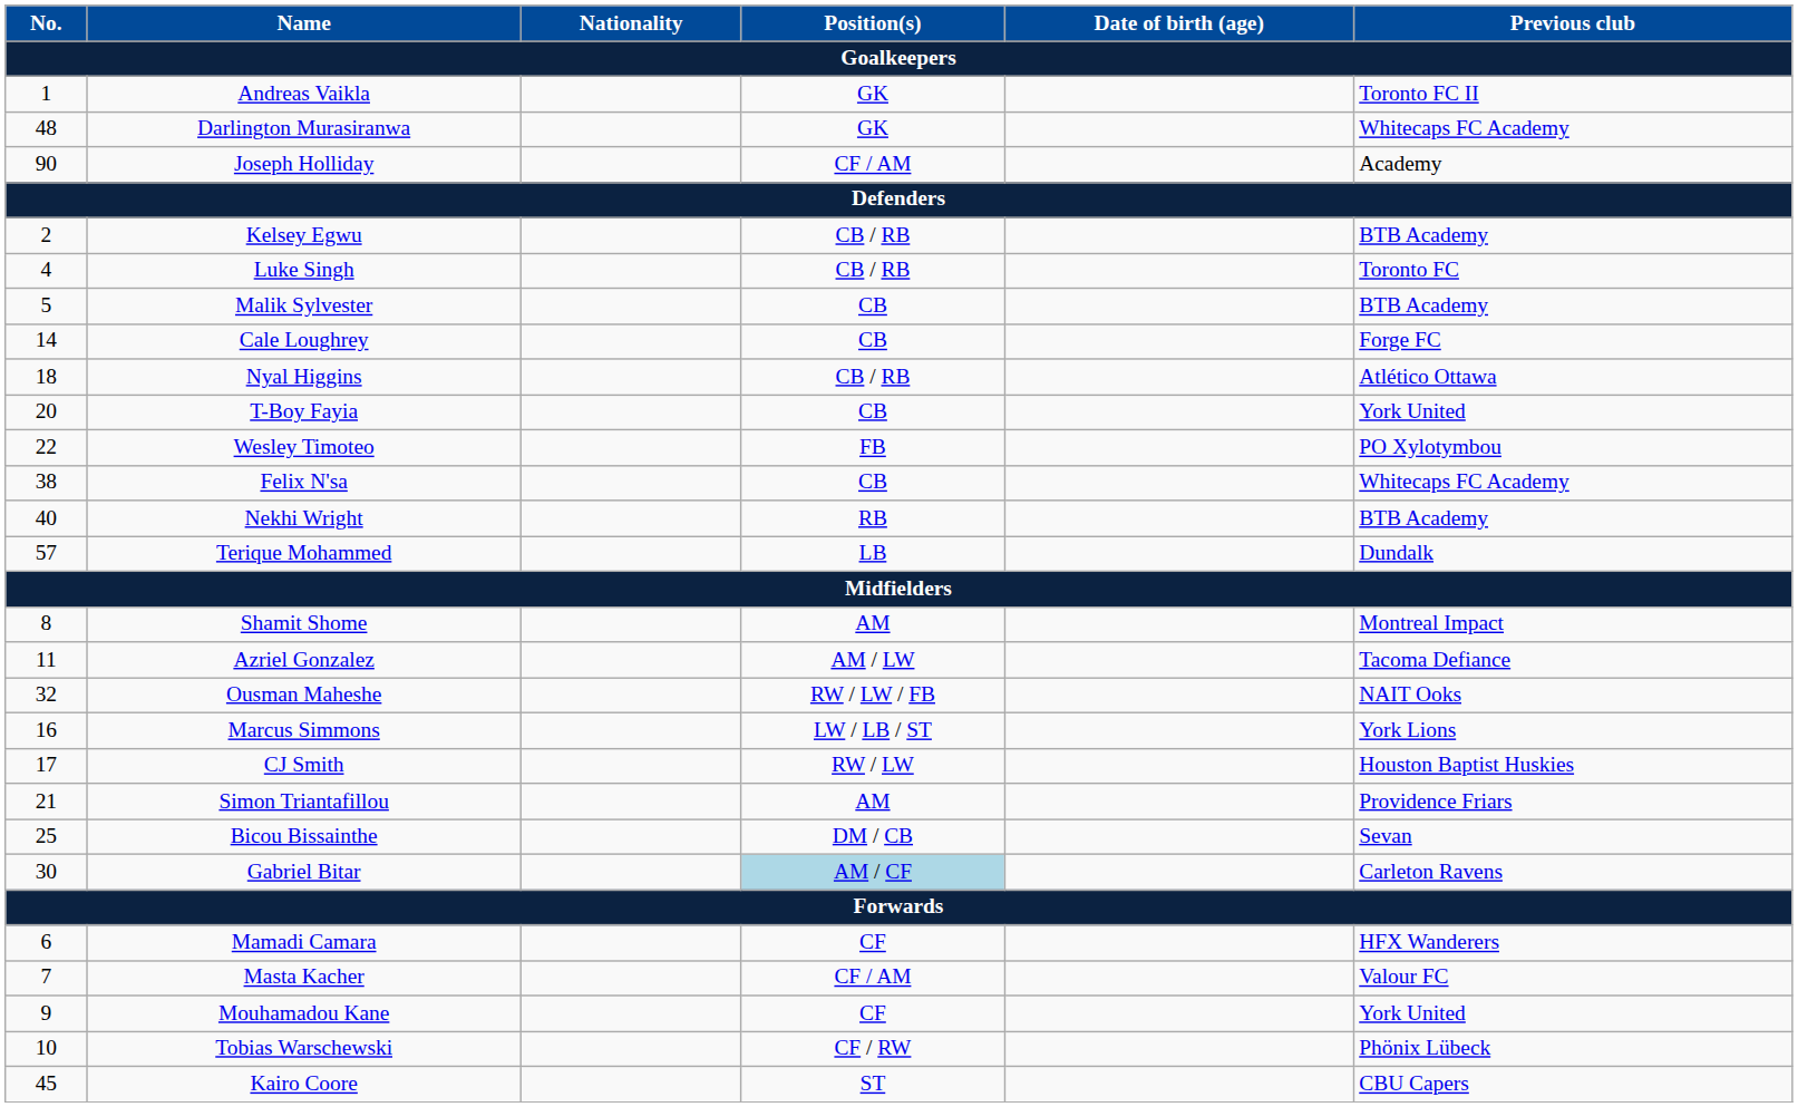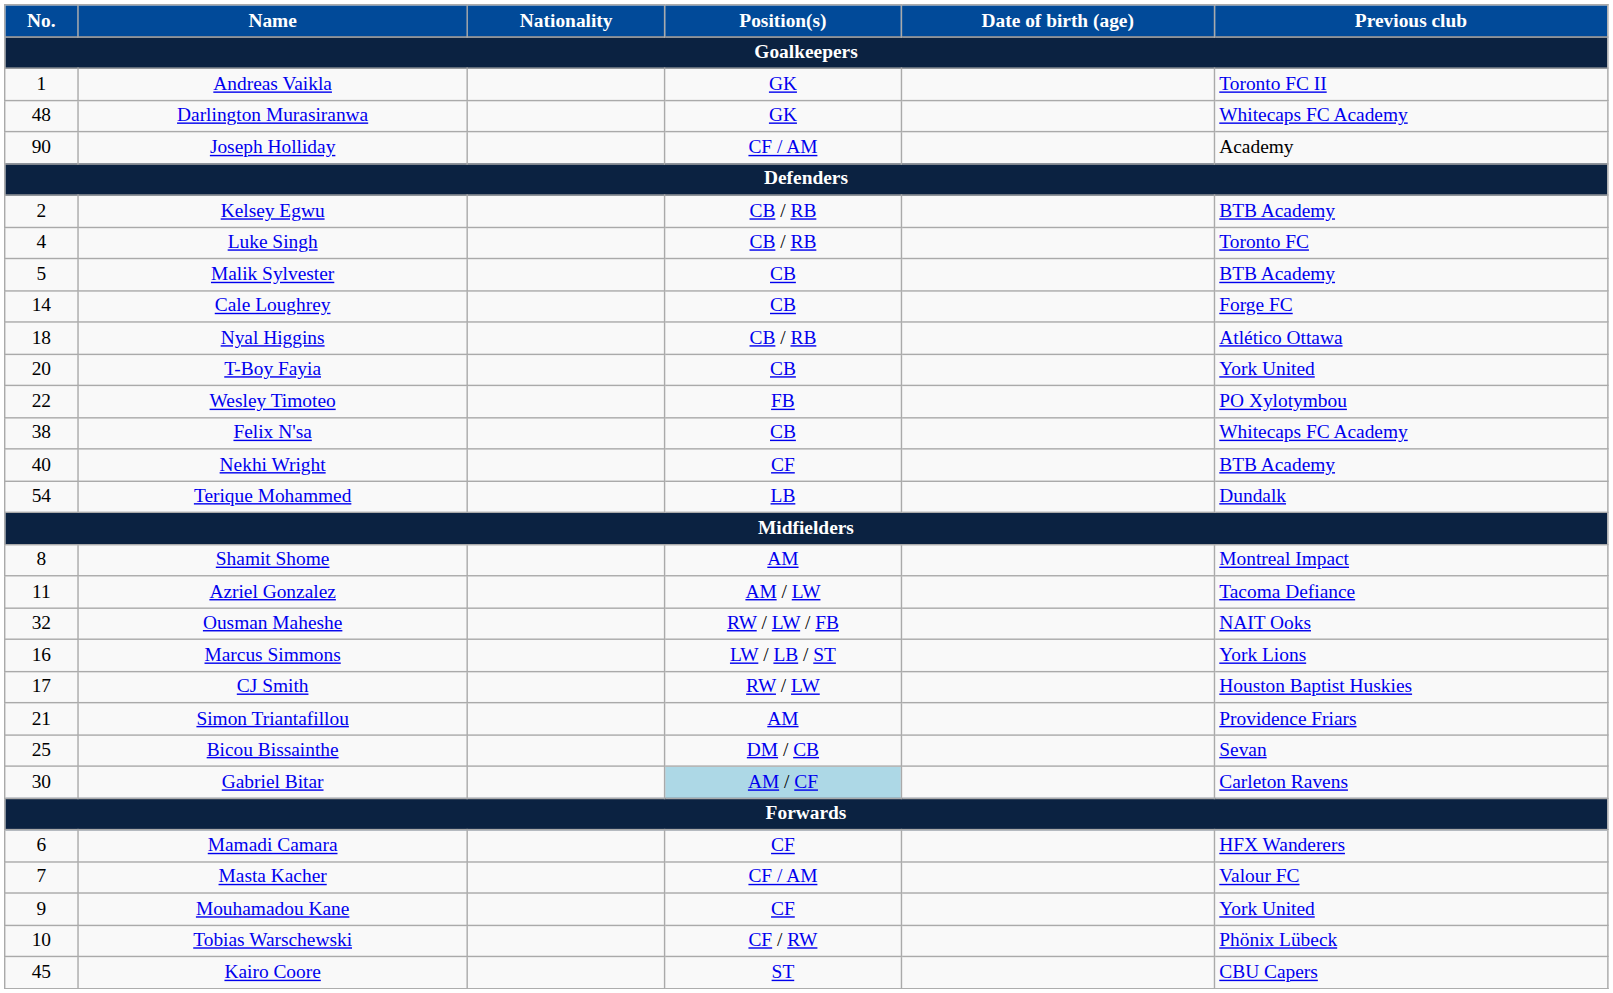 <table class="wikitable" style="text-align:center; font-size:86%; width:90%;">
 <tr>
 <th style="background:#014a99; color:white; text-align:center;">No.</th>
 <th style="background:#014a99; color:white; text-align:center;">Name</th>
 <th style="background:#014a99; color:white; text-align:center;">Nationality</th>
 <th style="background:#014a99; color:white; text-align:center;">Position(s)</th>
 <th style="background:#014a99; color:white; text-align:center;">Date of birth (age)</th>
 <th style="background:#014a99; color:white; text-align:center;">Previous club</th>
 </tr>
 <tr>
 <th colspan="9" style="background:#0b2241; color:white; text-align:center;">Goalkeepers</th>
 </tr>
 <tr>
 <td>1</td>
 <td><a href='#'>Andreas Vaikla</a></td>
 <td> </td>
 <td><a href='#'>GK</a></td>
 <td></td>
 <td align="left"> <a href='#'>Toronto FC II</a></td>
 </tr>
 <tr>
 <td>48</td>
 <td><a href='#'>Darlington Murasiranwa</a></td>
 <td> </td>
 <td><a href='#'>GK</a></td>
 <td></td>
 <td align="left"> <a href='#'>Whitecaps FC Academy</a></td>
 </tr>
 <tr>
 <td>90</td>
 <td><a href='#'>Joseph Holliday</a></td>
 <td></td>
 <td><a href='#'>CF / AM</a></td>
 <td></td>
 <td align="left">Academy</td>
 </tr>
 <tr>
 <th colspan="9" style="background:#0b2241; color:white; text-align:center;">Defenders</th>
 </tr>
 <tr>
 <td>2</td>
 <td><a href='#'>Kelsey Egwu</a></td>
 <td> </td>
 <td><a href='#'>CB</a> / <a href='#'>RB</a></td>
 <td></td>
 <td align="left"> <a href='#'>BTB Academy</a></td>
 </tr>
 <tr>
 <td>4</td>
 <td><a href='#'>Luke Singh</a></td>
 <td> </td>
 <td><a href='#'>CB</a> / <a href='#'>RB</a></td>
 <td></td>
 <td align="left"> <a href='#'>Toronto FC</a></td>
 </tr>
 <tr>
 <td>5</td>
 <td><a href='#'>Malik Sylvester</a></td>
 <td></td>
 <td><a href='#'>CB</a></td>
 <td></td>
 <td align="left"> <a href='#'>BTB Academy</a></td>
 </tr>
 <tr>
 <td>14</td>
 <td><a href='#'>Cale Loughrey</a></td>
 <td></td>
 <td><a href='#'>CB</a></td>
 <td></td>
 <td align="left"> <a href='#'>Forge FC</a></td>
 </tr>
 <tr>
 <td>18</td>
 <td><a href='#'>Nyal Higgins</a></td>
 <td></td>
 <td><a href='#'>CB</a> / <a href='#'>RB</a></td>
 <td></td>
 <td align="left"> <a href='#'>Atlético Ottawa</a></td>
 </tr>
 <tr>
 <td>20</td>
 <td><a href='#'>T-Boy Fayia</a></td>
 <td> </td>
 <td><a href='#'>CB</a></td>
 <td></td>
 <td align="left"> <a href='#'>York United</a></td>
 </tr>
 <tr>
 <td>22</td>
 <td><a href='#'>Wesley Timoteo</a></td>
 <td> </td>
 <td><a href='#'>FB</a></td>
 <td></td>
 <td align="left"> <a href='#'>PO Xylotymbou</a></td>
 </tr>
 <tr>
 <td>38</td>
 <td><a href='#'>Felix N'sa</a></td>
 <td> </td>
 <td><a href='#'>CB</a></td>
 <td></td>
 <td align="left"> <a href='#'>Whitecaps FC Academy</a></td>
 </tr>
 <tr>
 <td>40</td>
 <td><a href='#'>Nekhi Wright</a></td>
 <td></td>
-<td><a href='#'>RB</a></td>
+<td><a href='#'>CF</a></td>
 <td></td>
 <td align="left"> <a href='#'>BTB Academy</a></td>
 </tr>
 <tr>
-<td>57</td>
+<td>54</td>
 <td><a href='#'>Terique Mohammed</a></td>
 <td> </td>
 <td><a href='#'>LB</a></td>
 <td></td>
 <td align="left"> <a href='#'>Dundalk</a></td>
 </tr>
 <tr>
 <th colspan="9" style="background:#0b2241; color:white; text-align:center;">Midfielders</th>
 </tr>
 <tr>
 <td>8</td>
 <td><a href='#'>Shamit Shome</a></td>
 <td> </td>
 <td><a href='#'>AM</a></td>
 <td></td>
 <td align="left"> <a href='#'>Montreal Impact</a></td>
 </tr>
 <tr>
 <td>11</td>
 <td><a href='#'>Azriel Gonzalez</a></td>
 <td> </td>
 <td><a href='#'>AM</a> / <a href='#'>LW</a></td>
 <td></td>
 <td align="left"> <a href='#'>Tacoma Defiance</a></td>
 </tr>
 <tr>
 <td>32</td>
 <td><a href='#'>Ousman Maheshe</a></td>
 <td> </td>
 <td><a href='#'>RW</a> / <a href='#'>LW</a> / <a href='#'>FB</a></td>
 <td></td>
 <td align="left"> <a href='#'>NAIT Ooks</a></td>
 </tr>
 <tr>
 <td>16</td>
 <td><a href='#'>Marcus Simmons</a></td>
 <td></td>
 <td><a href='#'>LW</a> / <a href='#'>LB</a> / <a href='#'>ST</a></td>
 <td></td>
 <td align="left"> <a href='#'>York Lions</a></td>
 </tr>
 <tr>
 <td>17</td>
 <td><a href='#'>CJ Smith</a></td>
 <td></td>
 <td><a href='#'>RW</a> / <a href='#'>LW</a></td>
 <td></td>
 <td align="left"> <a href='#'>Houston Baptist Huskies</a></td>
 </tr>
 <tr>
 <td>21</td>
 <td><a href='#'>Simon Triantafillou</a></td>
 <td> </td>
 <td><a href='#'>AM</a></td>
 <td></td>
 <td align="left"> <a href='#'>Providence Friars</a></td>
 </tr>
 <tr>
 <td>25</td>
 <td><a href='#'>Bicou Bissainthe</a></td>
 <td></td>
 <td><a href='#'>DM</a> / <a href='#'>CB</a></td>
 <td></td>
 <td align="left"> <a href='#'>Sevan</a></td>
 </tr>
 <tr>
 <td>30</td>
 <td><a href='#'>Gabriel Bitar</a></td>
 <td> </td>
 <td style="background: lightblue;"><a href='#'>AM</a> / <a href='#'>CF</a></td>
 <td></td>
 <td align="left"> <a href='#'>Carleton Ravens</a></td>
 </tr>
 <tr>
 <th colspan="9" style="background:#0b2241; color:white; text-align:center;">Forwards</th>
 </tr>
 <tr>
 <td>6</td>
 <td><a href='#'>Mamadi Camara</a></td>
 <td> </td>
 <td><a href='#'>CF</a></td>
 <td></td>
 <td align="left"> <a href='#'>HFX Wanderers</a></td>
 </tr>
 <tr>
 <td>7</td>
 <td><a href='#'>Masta Kacher</a></td>
 <td> </td>
 <td><a href='#'>CF / AM</a></td>
 <td></td>
 <td align="left"> <a href='#'>Valour FC</a></td>
 </tr>
 <tr>
 <td>9</td>
 <td><a href='#'>Mouhamadou Kane</a></td>
 <td> </td>
 <td><a href='#'>CF</a></td>
 <td></td>
 <td align="left"> <a href='#'>York United</a></td>
 </tr>
 <tr>
 <td>10</td>
 <td><a href='#'>Tobias Warschewski</a></td>
 <td></td>
 <td><a href='#'>CF</a> / <a href='#'>RW</a></td>
 <td></td>
 <td align="left"> <a href='#'>Phönix Lübeck</a></td>
 </tr>
 <tr>
 <td>45</td>
 <td><a href='#'>Kairo Coore</a></td>
 <td></td>
 <td><a href='#'>ST</a></td>
 <td></td>
 <td align="left"> <a href='#'>CBU Capers</a></td>
 </tr>
 <tr>
 </tr>
 </table>
